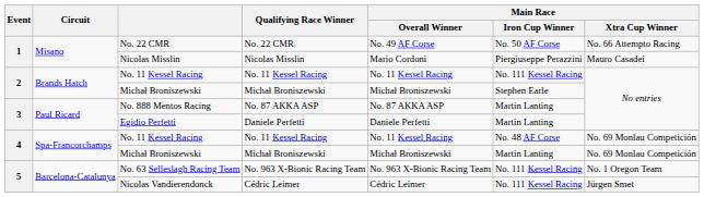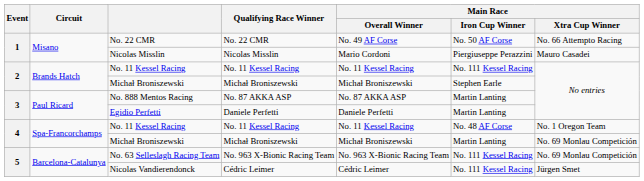 <table class="wikitable" style="font-size: 85%;">
 <tr>
 <th rowspan=2>Event</th>
 <th rowspan=2>Circuit</th>
 <th rowspan=2></th>
 <th rowspan=2>Qualifying Race Winner</th>
 <th colspan=3>Main Race</th>
 </tr>
 <tr>
 <th>Overall Winner</th>
 <th>Iron Cup Winner</th>
 <th>Xtra Cup Winner</th>
 </tr>
 <tr>
 <th rowspan=2>1</th>
 <td rowspan=2> <a href='#'>Misano</a></td>
 <td> No. 22 CMR</td>
 <td> No. 22 CMR</td>
 <td> No. 49 <a href='#'>AF Corse</a></td>
 <td> No. 50 <a href='#'>AF Corse</a></td>
 <td> No. 66 Attempto Racing</td>
 </tr>
 <tr>
 <td> Nicolas Misslin</td>
 <td> Nicolas Misslin</td>
 <td> Mario Cordoni</td>
 <td> Piergiuseppe Perazzini</td>
 <td> Mauro Casadei</td>
 </tr>
 <tr>
 <th rowspan=2>2</th>
 <td rowspan=2> <a href='#'>Brands Hatch</a></td>
 <td> No. 11 <a href='#'>Kessel Racing</a></td>
 <td> No. 11 <a href='#'>Kessel Racing</a></td>
 <td> No. 11 <a href='#'>Kessel Racing</a></td>
 <td> No. 111 <a href='#'>Kessel Racing</a></td>
 <td align=middle rowspan=4><em>No entries</em></td>
 </tr>
 <tr>
 <td> Michał Broniszewski</td>
 <td> Michał Broniszewski</td>
 <td> Michał Broniszewski</td>
 <td> Stephen Earle</td>
 </tr>
 <tr>
 <th rowspan=2>3</th>
 <td rowspan=2> <a href='#'>Paul Ricard</a></td>
 <td> No. 888 Mentos Racing</td>
 <td> No. 87 AKKA ASP</td>
 <td> No. 87 AKKA ASP</td>
 <td> Martin Lanting</td>
 </tr>
 <tr>
 <td> <a href='#'>Egidio Perfetti</a></td>
 <td> Daniele Perfetti</td>
 <td> Daniele Perfetti</td>
 <td> Martin Lanting</td>
 </tr>
 <tr>
 <th rowspan=2>4</th>
 <td rowspan=2> <a href='#'>Spa-Francorchamps</a></td>
 <td> No. 11 <a href='#'>Kessel Racing</a></td>
 <td> No. 11 <a href='#'>Kessel Racing</a></td>
 <td> No. 11 <a href='#'>Kessel Racing</a></td>
 <td> No. 48 <a href='#'>AF Corse</a></td>
-<td> No. 69 Monlau Competición</td>
+<td> No. 1 Oregon Team</td>
 </tr>
 <tr>
 <td> Michał Broniszewski</td>
 <td> Michał Broniszewski</td>
 <td> Michał Broniszewski</td>
 <td> Martin Lanting</td>
 <td> No. 69 Monlau Competición</td>
 </tr>
 <tr>
 <th rowspan=2>5</th>
 <td rowspan=2> <a href='#'>Barcelona-Catalunya</a></td>
 <td> No. 63 <a href='#'>Selleslagh Racing Team</a></td>
 <td> No. 963 X-Bionic Racing Team</td>
 <td> No. 963 X-Bionic Racing Team</td>
 <td> No. 111 <a href='#'>Kessel Racing</a></td>
-<td> No. 1 Oregon Team</td>
+<td> No. 69 Monlau Competición</td>
 </tr>
 <tr>
 <td> Nicolas Vandierendonck</td>
 <td> Cédric Leimer</td>
 <td> Cédric Leimer</td>
 <td> No. 111 <a href='#'>Kessel Racing</a></td>
 <td> Jürgen Smet</td>
 </tr>
 </table>
